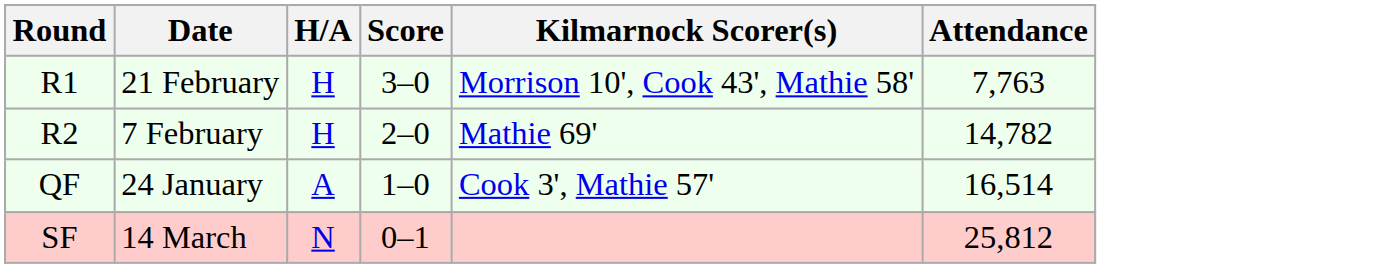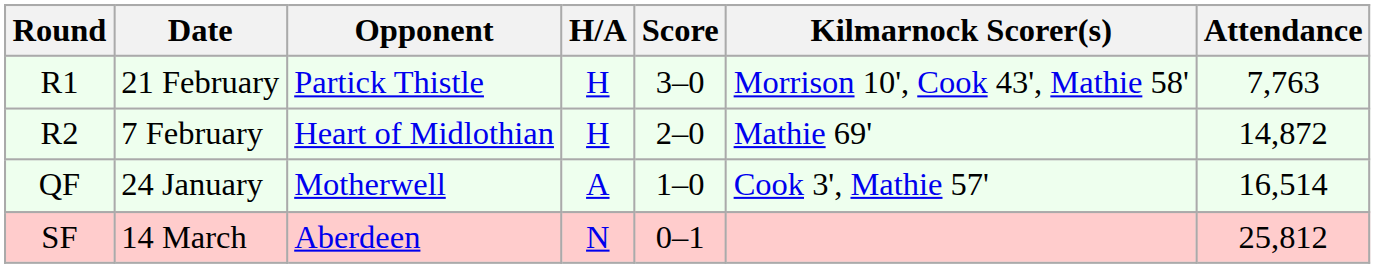 <table class="wikitable" style="text-align:center">
 <tr>
 <th>Round</th>
 <th>Date</th>
+<th>Opponent</th>
 <th>H/A</th>
 <th>Score</th>
 <th>Kilmarnock Scorer(s)</th>
 <th>Attendance</th>
 </tr>
 <tr bgcolor=#EEFFEE>
 <td>R1</td>
 <td align=left>21 February</td>
+<td align=left><a href='#'>Partick Thistle</a></td>
 <td><a href='#'>H</a></td>
 <td>3–0</td>
 <td align=left><a href='#'>Morrison</a> 10', <a href='#'>Cook</a> 43', <a href='#'>Mathie</a> 58'</td>
 <td>7,763</td>
 </tr>
 <tr bgcolor=#EEFFEE>
 <td>R2</td>
 <td align=left>7 February</td>
+<td align=left><a href='#'>Heart of Midlothian</a></td>
 <td><a href='#'>H</a></td>
 <td>2–0</td>
 <td align=left><a href='#'>Mathie</a> 69'</td>
-<td>14,782</td>
+<td>14,872</td>
 </tr>
 <tr bgcolor=#EEFFEE>
 <td>QF</td>
 <td align=left>24 January</td>
+<td align=left><a href='#'>Motherwell</a></td>
 <td><a href='#'>A</a></td>
 <td>1–0</td>
 <td align=left><a href='#'>Cook</a> 3', <a href='#'>Mathie</a> 57'</td>
 <td>16,514</td>
 </tr>
 <tr bgcolor=#FFCCCC>
 <td>SF</td>
 <td align=left>14 March</td>
+<td align=left><a href='#'>Aberdeen</a></td>
 <td><a href='#'>N</a></td>
 <td>0–1</td>
 <td align=left></td>
 <td>25,812</td>
 </tr>
 </table>
